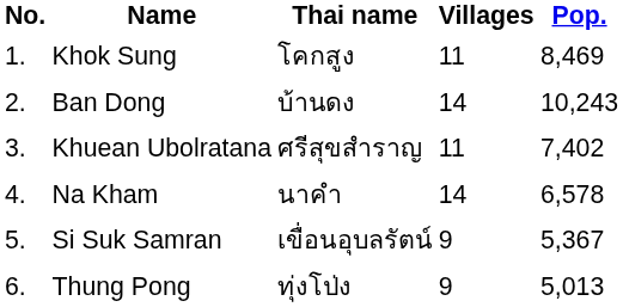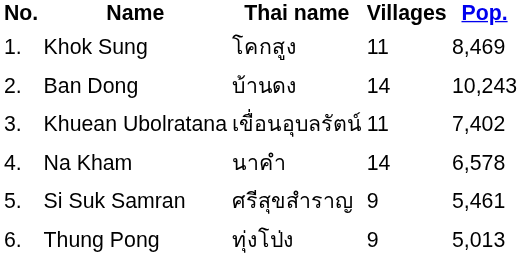 <table>
 <tr>
 <th>No.</th>
 <th>Name</th>
 <th>Thai name</th>
 <th>Villages</th>
 <th><a href='#'>Pop.</a></th>
 </tr>
 <tr>
 <td>1.</td>
 <td>Khok Sung</td>
 <td>โคกสูง</td>
 <td>11</td>
 <td>8,469</td>
 <td></td>
 </tr>
 <tr>
 <td>2.</td>
 <td>Ban Dong</td>
 <td>บ้านดง</td>
 <td>14</td>
 <td>10,243</td>
 <td></td>
 </tr>
 <tr>
 <td>3.</td>
 <td>Khuean Ubolratana</td>
-<td>ศรีสุขสำราญ</td>
+<td>เขื่อนอุบลรัตน์</td>
 <td>11</td>
 <td>7,402</td>
 <td></td>
 </tr>
 <tr>
 <td>4.</td>
 <td>Na Kham</td>
 <td>นาคำ</td>
 <td>14</td>
 <td>6,578</td>
 <td></td>
 </tr>
 <tr>
 <td>5.</td>
 <td>Si Suk Samran</td>
-<td>เขื่อนอุบลรัตน์</td>
+<td>ศรีสุขสำราญ</td>
 <td>9</td>
-<td>5,367</td>
+<td>5,461</td>
 <td></td>
 </tr>
 <tr>
 <td>6.</td>
 <td>Thung Pong</td>
 <td>ทุ่งโป่ง</td>
 <td>9</td>
 <td>5,013</td>
 <td></td>
 </tr>
 </table>
